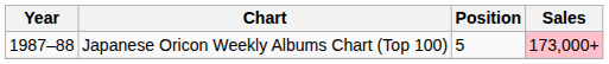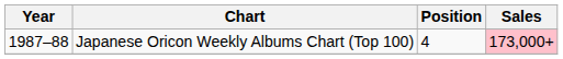 <table class="wikitable">
 <tr>
 <th>Year</th>
 <th>Chart</th>
 <th>Position</th>
 <th>Sales</th>
 </tr>
 <tr>
 <td>1987–88</td>
 <td>Japanese Oricon Weekly Albums Chart (Top 100)</td>
-<td>5</td>
+<td>4</td>
 <td style="background: pink;">173,000+</td>
 </tr>
 <tr>
 </tr>
 </table>
